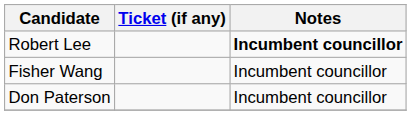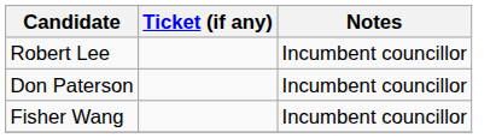 <table class="wikitable" style="font-size: 95%">
 <tr>
 <th>Candidate</th>
 <th><a href='#'>Ticket</a> (if any)</th>
 <th>Notes</th>
 </tr>
 <tr>
 <td>Robert Lee</td>
 <td></td>
-<td><strong>Incumbent councillor</strong></td>
-</tr>
-<tr>
-<td>Fisher Wang</td>
-<td></td>
 <td>Incumbent councillor</td>
 </tr>
 <tr>
 <td>Don Paterson</td>
 <td></td>
 <td>Incumbent councillor</td>
 </tr>
 <tr>
+<td>Fisher Wang</td>
+<td></td>
+<td>Incumbent councillor</td>
+</tr>
+<tr>
 </tr>
 </table>
